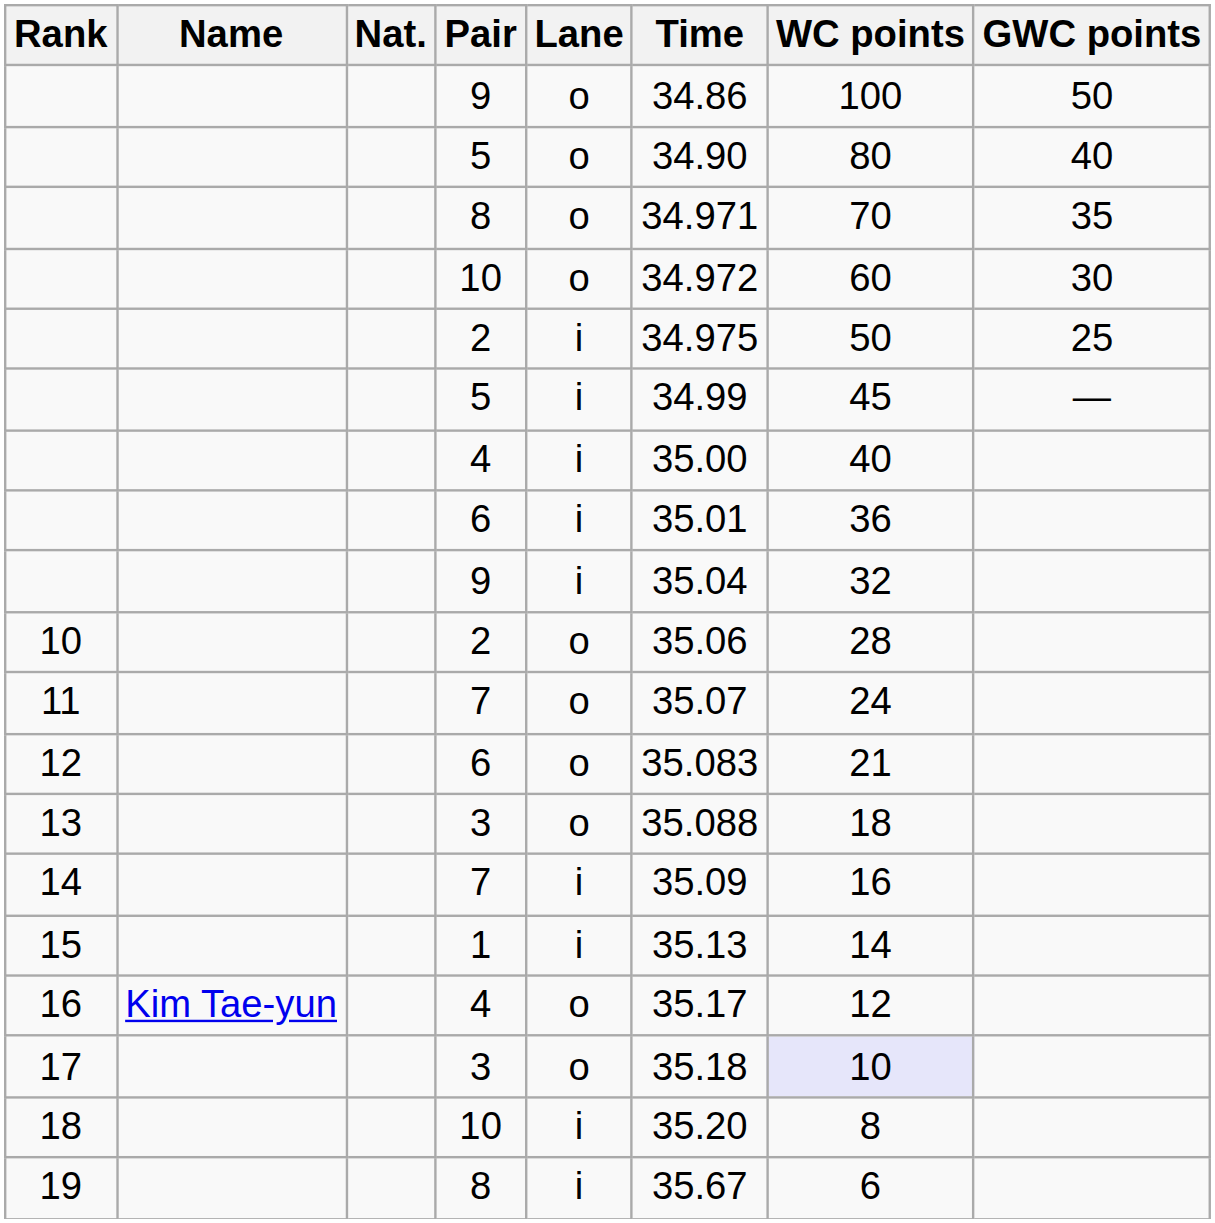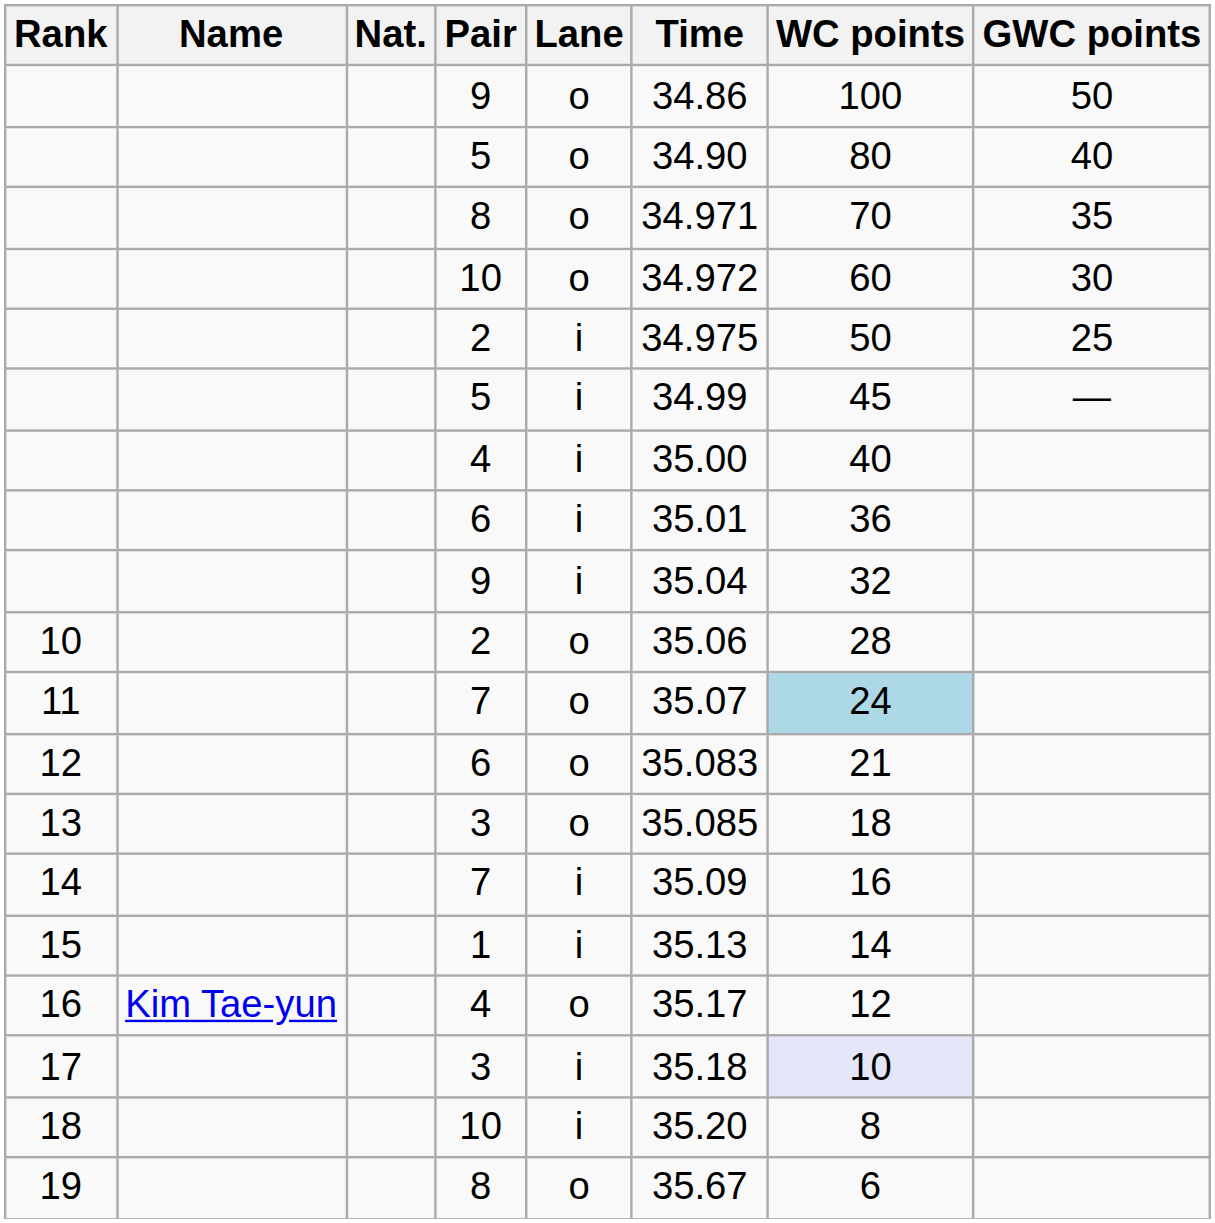 <table class="wikitable sortable" style="text-align:center">
 <tr>
 <th>Rank</th>
 <th>Name</th>
 <th>Nat.</th>
 <th>Pair</th>
 <th>Lane</th>
 <th>Time</th>
 <th>WC points</th>
 <th>GWC points</th>
 </tr>
 <tr>
 <td></td>
 <td align=left></td>
 <td></td>
 <td>9</td>
 <td>o</td>
 <td>34.86</td>
 <td>100</td>
 <td>50</td>
 </tr>
 <tr>
 <td></td>
 <td align=left></td>
 <td></td>
 <td>5</td>
 <td>o</td>
 <td>34.90</td>
 <td>80</td>
 <td>40</td>
 </tr>
 <tr>
 <td></td>
 <td align=left></td>
 <td></td>
 <td>8</td>
 <td>o</td>
 <td>34.971</td>
 <td>70</td>
 <td>35</td>
 </tr>
 <tr>
 <td></td>
 <td align=left></td>
 <td></td>
 <td>10</td>
 <td>o</td>
 <td>34.972</td>
 <td>60</td>
 <td>30</td>
 </tr>
 <tr>
 <td></td>
 <td align=left></td>
 <td></td>
 <td>2</td>
 <td>i</td>
 <td>34.975</td>
 <td>50</td>
 <td>25</td>
 </tr>
 <tr>
 <td></td>
 <td align=left></td>
 <td></td>
 <td>5</td>
 <td>i</td>
 <td>34.99</td>
 <td>45</td>
 <td>—</td>
 </tr>
 <tr>
 <td></td>
 <td align=left></td>
 <td></td>
 <td>4</td>
 <td>i</td>
 <td>35.00</td>
 <td>40</td>
 <td></td>
 </tr>
 <tr>
 <td></td>
 <td align=left></td>
 <td></td>
 <td>6</td>
 <td>i</td>
 <td>35.01</td>
 <td>36</td>
 <td></td>
 </tr>
 <tr>
 <td></td>
 <td align=left></td>
 <td></td>
 <td>9</td>
 <td>i</td>
 <td>35.04</td>
 <td>32</td>
 <td></td>
 </tr>
 <tr>
 <td>10</td>
 <td align=left></td>
 <td></td>
 <td>2</td>
 <td>o</td>
 <td>35.06</td>
 <td>28</td>
 <td></td>
 </tr>
 <tr>
 <td>11</td>
 <td align=left></td>
 <td></td>
 <td>7</td>
 <td>o</td>
 <td>35.07</td>
-<td>24</td>
+<td style="background: lightblue;">24</td>
 <td></td>
 </tr>
 <tr>
 <td>12</td>
 <td align=left></td>
 <td></td>
 <td>6</td>
 <td>o</td>
 <td>35.083</td>
 <td>21</td>
 <td></td>
 </tr>
 <tr>
 <td>13</td>
 <td align=left></td>
 <td></td>
 <td>3</td>
 <td>o</td>
-<td>35.088</td>
+<td>35.085</td>
 <td>18</td>
 <td></td>
 </tr>
 <tr>
 <td>14</td>
 <td align=left></td>
 <td></td>
 <td>7</td>
 <td>i</td>
 <td>35.09</td>
 <td>16</td>
 <td></td>
 </tr>
 <tr>
 <td>15</td>
 <td align=left></td>
 <td></td>
 <td>1</td>
 <td>i</td>
 <td>35.13</td>
 <td>14</td>
 <td></td>
 </tr>
 <tr>
 <td>16</td>
 <td align=left><a href='#'>Kim Tae-yun</a></td>
 <td></td>
 <td>4</td>
 <td>o</td>
 <td>35.17</td>
 <td>12</td>
 <td></td>
 </tr>
 <tr>
 <td>17</td>
 <td align=left></td>
 <td></td>
 <td>3</td>
-<td>o</td>
+<td>i</td>
 <td>35.18</td>
 <td style="background: lavender;">10</td>
 <td></td>
 </tr>
 <tr>
 <td>18</td>
 <td align=left></td>
 <td></td>
 <td>10</td>
 <td>i</td>
 <td>35.20</td>
 <td>8</td>
 <td></td>
 </tr>
 <tr>
 <td>19</td>
 <td align=left></td>
 <td></td>
 <td>8</td>
-<td>i</td>
+<td>o</td>
 <td>35.67</td>
 <td>6</td>
 <td></td>
 </tr>
 </table>
